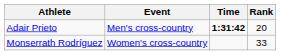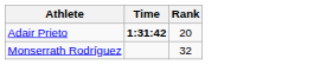 <table class=wikitable style=font-size:90%;text-align:center>
 <tr>
 <th>Athlete</th>
-<th>Event</th>
 <th>Time</th>
 <th>Rank</th>
 </tr>
 <tr align=center>
 <td align=left><a href='#'>Adair Prieto</a></td>
-<td align=left><a href='#'>Men's cross-country</a></td>
 <td><strong>1:31:42</strong></td>
 <td>20</td>
 </tr>
 <tr align=center>
 <td align=left><a href='#'>Monserrath Rodríguez</a></td>
-<td align=left><a href='#'>Women's cross-country</a></td>
 <td></td>
-<td>33</td>
+<td>32</td>
 </tr>
 </table>
